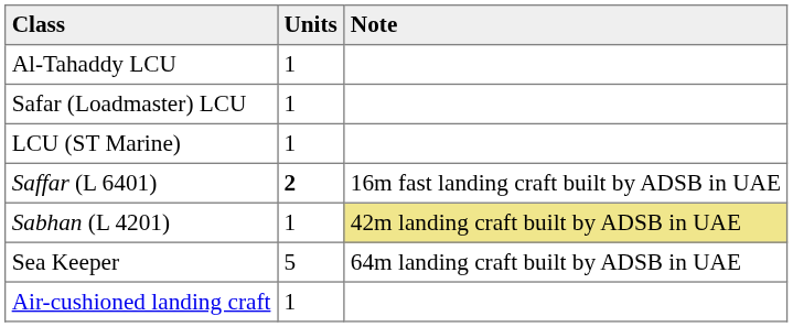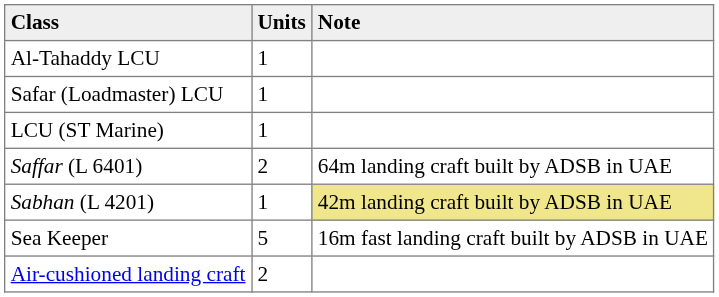 <table border="1" cellpadding="4" cellspacing="0" style="text-align:left; border-collapse:collapse;">
 <tr bgcolor=#efefef>
 <td><strong>Class</strong></td>
 <td><strong>Units</strong></td>
 <td><strong>Note</strong></td>
 </tr>
 <tr>
 <td>Al-Tahaddy LCU</td>
 <td>1</td>
 <td></td>
 </tr>
 <tr>
 <td>Safar (Loadmaster) LCU</td>
 <td>1</td>
 <td></td>
 </tr>
 <tr>
 <td>LCU (ST Marine)</td>
 <td>1</td>
 <td></td>
 </tr>
 <tr>
 <td><em>Saffar</em> (L 6401)</td>
-<td><strong>2</strong></td>
-<td>16m fast landing craft built by ADSB in UAE</td>
+<td>2</td>
+<td>64m landing craft built by ADSB in UAE</td>
 </tr>
 <tr>
 <td><em>Sabhan</em> (L 4201)</td>
 <td>1</td>
 <td style="background: khaki;">42m landing craft built by ADSB in UAE</td>
 </tr>
 <tr>
 <td>Sea Keeper</td>
 <td>5</td>
-<td>64m landing craft built by ADSB in UAE</td>
+<td>16m fast landing craft built by ADSB in UAE</td>
 </tr>
 <tr>
 <td><a href='#'>Air-cushioned landing craft</a></td>
-<td>1</td>
+<td>2</td>
 <td></td>
 </tr>
 </table>
